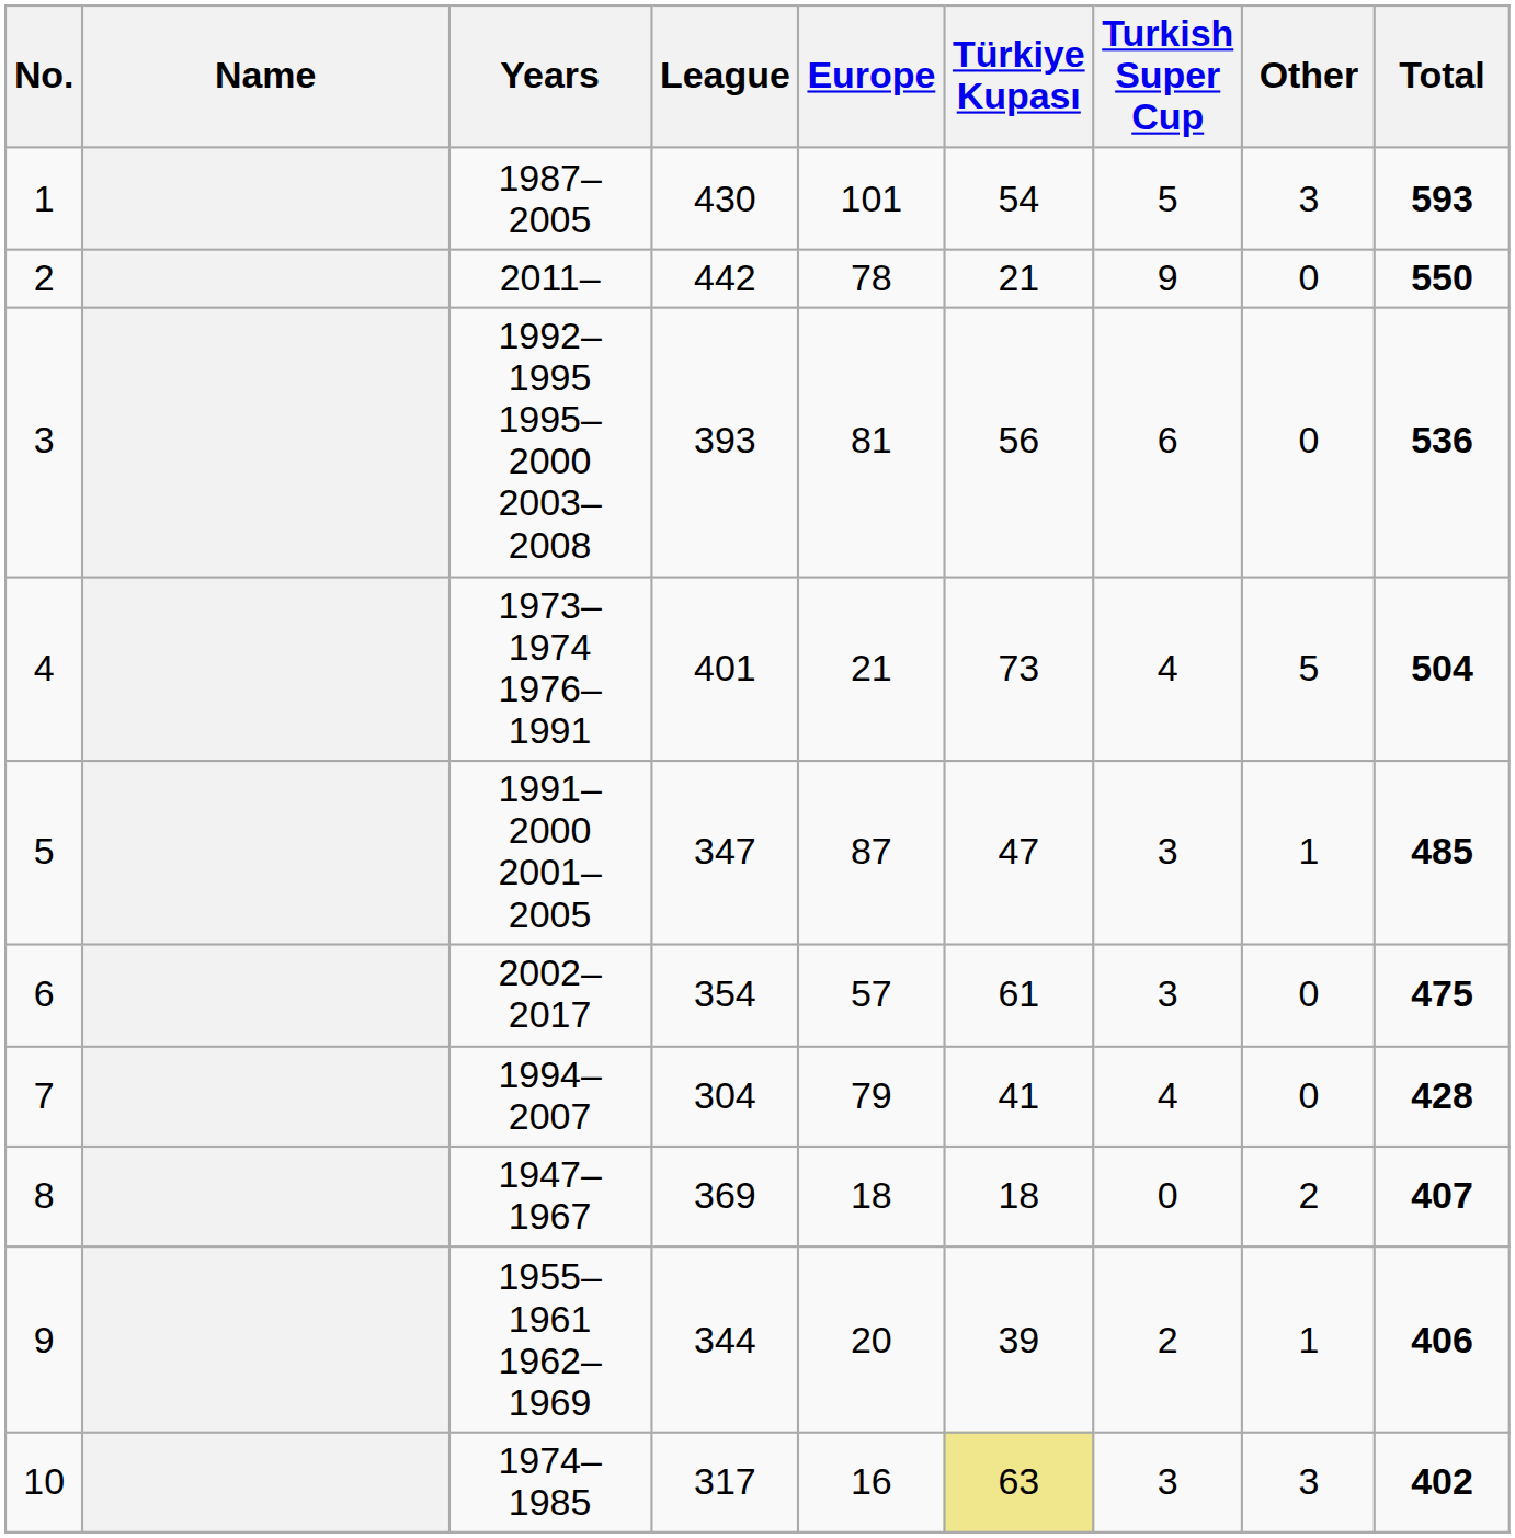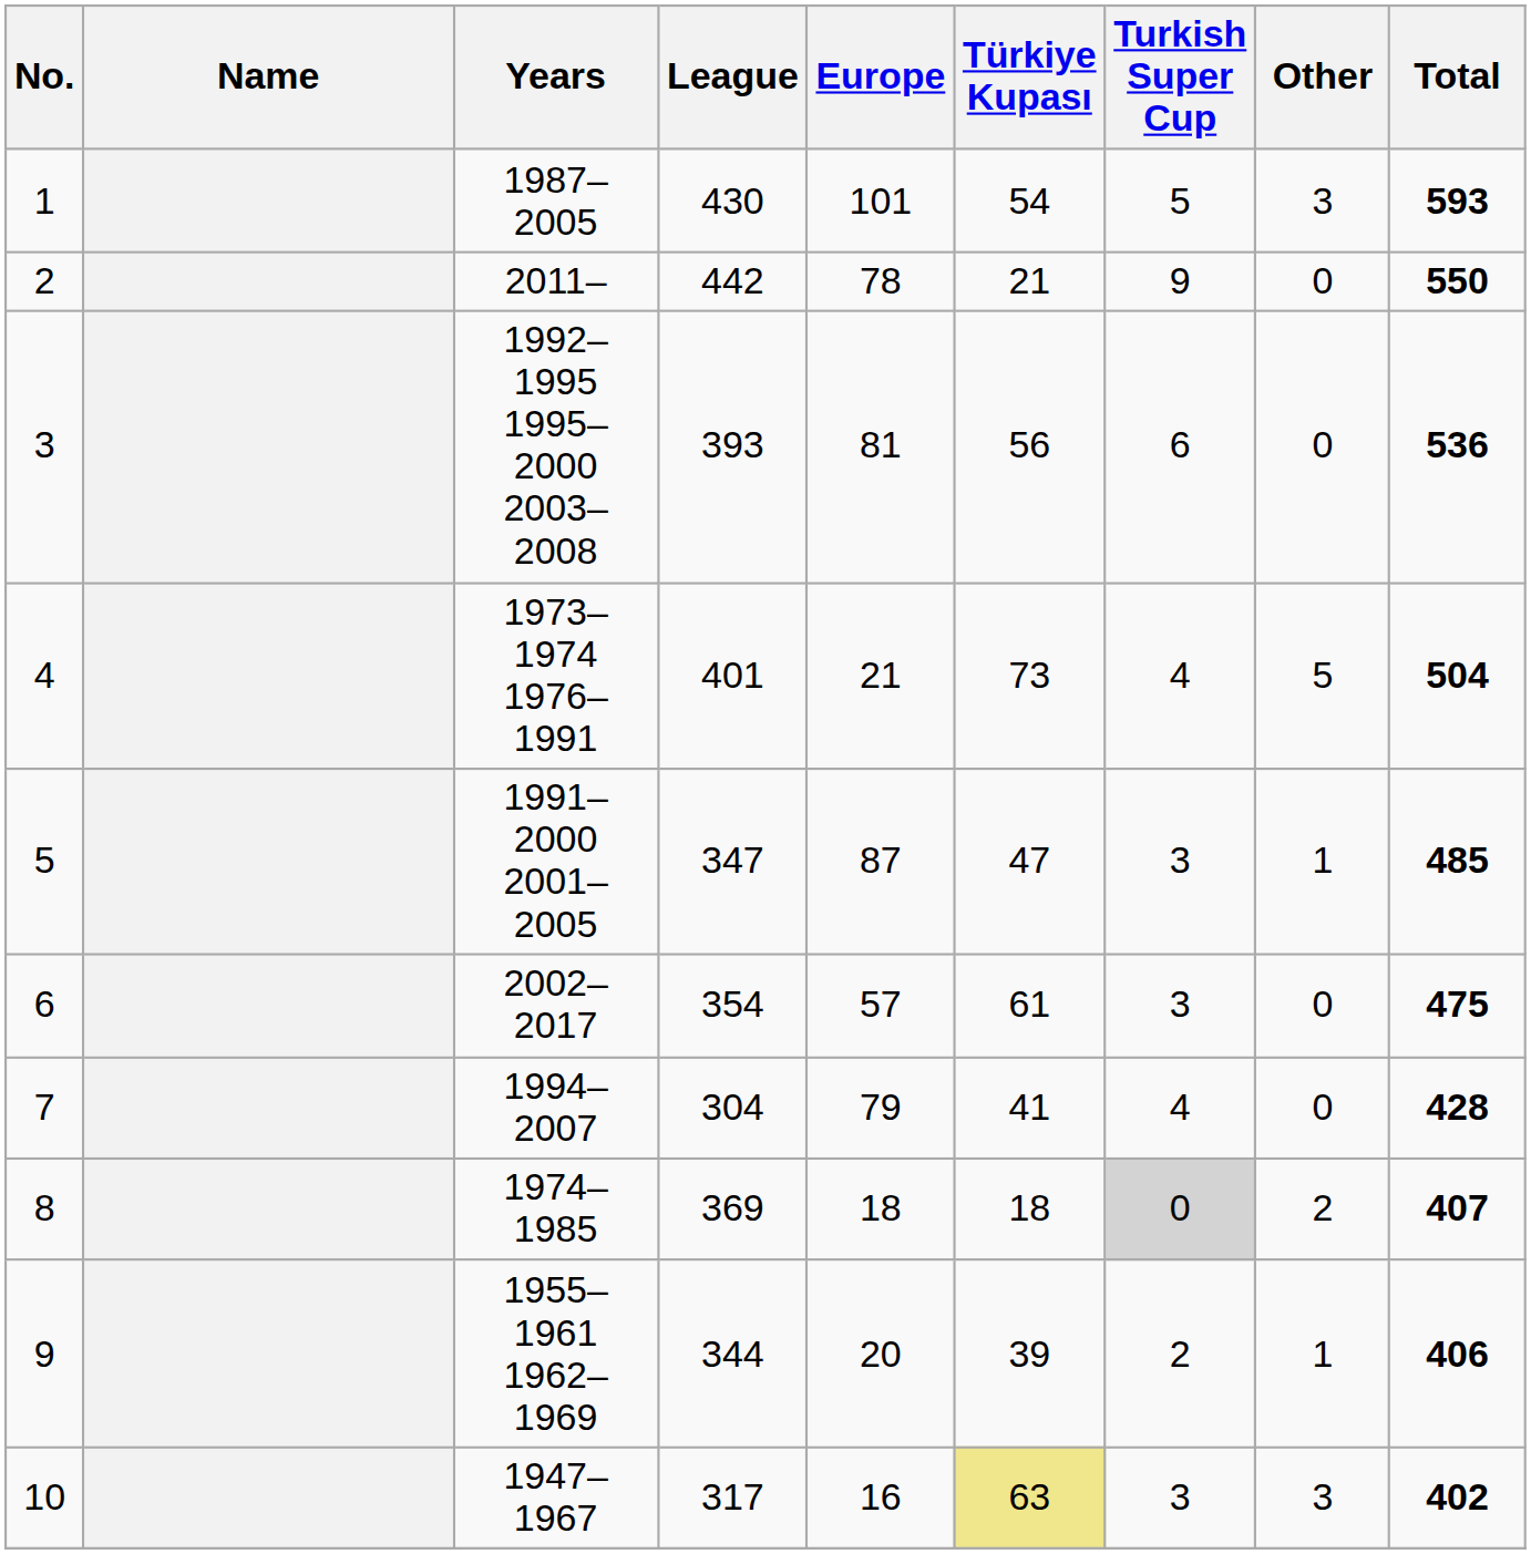 <table class="wikitable plainrowheaders sortable" style="text-align: center;">
 <tr>
 <th scope=col>No.</th>
 <th scope=col width="150px">Name</th>
 <th scope=col width="80px">Years</th>
 <th scope=col width="50px">League</th>
 <th scope=col width="50px"><a href='#'>Europe</a></th>
 <th scope=col width="50px"><a href='#'>Türkiye Kupası</a></th>
 <th scope=col width="50px"><a href='#'>Turkish Super Cup</a></th>
 <th scope=col width="50px">Other</th>
 <th scope=col width="50px">Total</th>
 </tr>
 <tr>
 <td>1</td>
 <th scope=row> </th>
 <td>1987–2005</td>
 <td>430</td>
 <td>101</td>
 <td>54</td>
 <td>5</td>
 <td>3</td>
 <td><strong>593</strong></td>
 </tr>
 <tr>
 <td>2</td>
 <th scope=row> <strong></strong></th>
 <td>2011–</td>
 <td>442</td>
 <td>78</td>
 <td>21</td>
 <td>9</td>
 <td>0</td>
 <td><strong>550</strong></td>
 </tr>
 <tr>
 <td>3</td>
 <th scope=row> </th>
 <td>1992–1995<br>1995–2000<br>2003–2008</td>
 <td>393</td>
 <td>81</td>
 <td>56</td>
 <td>6</td>
 <td>0</td>
 <td><strong>536</strong></td>
 </tr>
 <tr>
 <td>4</td>
 <th scope=row> </th>
 <td>1973–1974<br>1976–1991</td>
 <td>401</td>
 <td>21</td>
 <td>73</td>
 <td>4</td>
 <td>5</td>
 <td><strong>504</strong></td>
 </tr>
 <tr>
 <td>5</td>
 <th scope=row> </th>
 <td>1991–2000<br>2001–2005</td>
 <td>347</td>
 <td>87</td>
 <td>47</td>
 <td>3</td>
 <td>1</td>
 <td><strong>485</strong></td>
 </tr>
 <tr>
 <td>6</td>
 <th scope=row> </th>
 <td>2002–2017</td>
 <td>354</td>
 <td>57</td>
 <td>61</td>
 <td>3</td>
 <td>0</td>
 <td><strong>475</strong></td>
 </tr>
 <tr>
 <td>7</td>
 <th scope=row> </th>
 <td>1994–2007</td>
 <td>304</td>
 <td>79</td>
 <td>41</td>
 <td>4</td>
 <td>0</td>
 <td><strong>428</strong></td>
 </tr>
 <tr>
 <td>8</td>
 <th scope=row> </th>
-<td>1947–1967</td>
+<td>1974–1985</td>
 <td>369</td>
 <td>18</td>
 <td>18</td>
-<td>0</td>
+<td style="background: lightgrey;">0</td>
 <td>2</td>
 <td><strong>407</strong></td>
 </tr>
 <tr>
 <td>9</td>
 <th scope=row> </th>
 <td>1955–1961<br>1962–1969</td>
 <td>344</td>
 <td>20</td>
 <td>39</td>
 <td>2</td>
 <td>1</td>
 <td><strong>406</strong></td>
 </tr>
 <tr>
 <td>10</td>
 <th scope=row> </th>
-<td>1974–1985</td>
+<td>1947–1967</td>
 <td>317</td>
 <td>16</td>
 <td style="background: khaki;">63</td>
 <td>3</td>
 <td>3</td>
 <td><strong>402</strong></td>
 </tr>
 <tr>
 </tr>
 </table>
